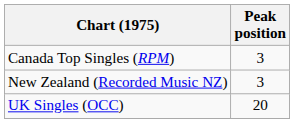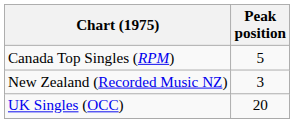 <table class="wikitable sortable">
 <tr>
 <th align="left">Chart (1975)</th>
 <th align="center">Peak<br>position</th>
 </tr>
 <tr>
 <td align="left">Canada Top Singles (<em><a href='#'>RPM</a></em>)</td>
-<td align="center">3</td>
+<td align="center">5</td>
 </tr>
 <tr>
 <td align="left">New Zealand (<a href='#'>Recorded Music NZ</a>)</td>
 <td align="center">3</td>
 </tr>
 <tr>
 <td align="left"><a href='#'>UK Singles</a> (<a href='#'>OCC</a>)</td>
 <td align="center">20</td>
 </tr>
 <tr>
 </tr>
 </table>
